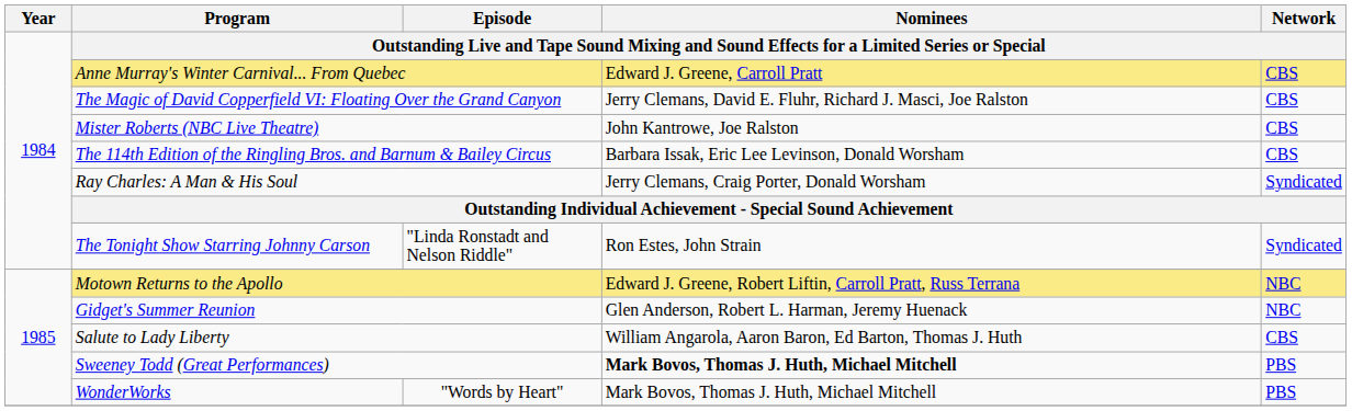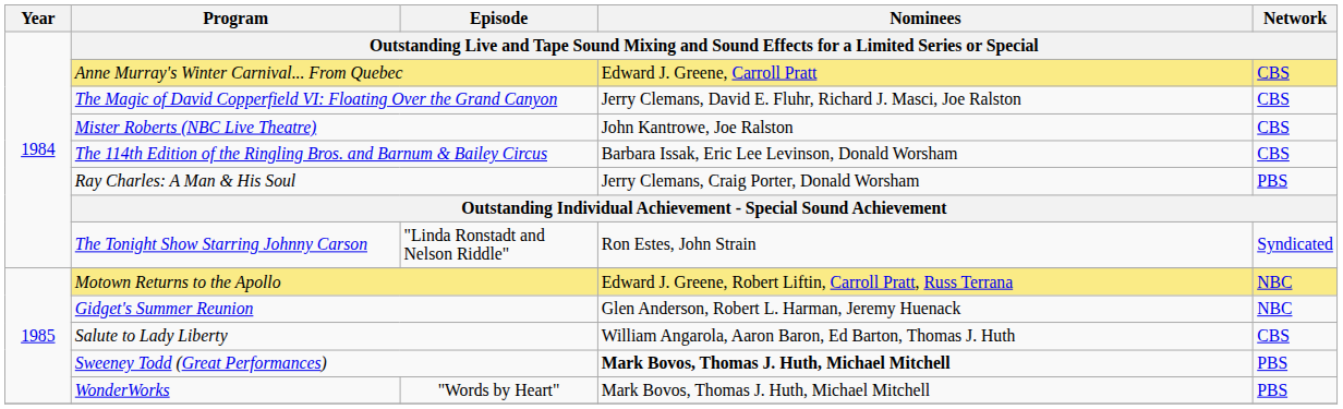 <table class="wikitable">
 <tr>
 <th width="5%">Year</th>
 <th width="25%">Program</th>
 <th width="15%">Episode</th>
 <th width="50%">Nominees</th>
 <th width="5%">Network</th>
 </tr>
 <tr>
 <td rowspan=8 style="text-align:center"><a href='#'>1984</a></td>
 <th colspan="4">Outstanding Live and Tape Sound Mixing and Sound Effects for a Limited Series or Special</th>
 </tr>
 <tr style="background:#FAEB86;">
 <td colspan=2><em>Anne Murray's Winter Carnival... From Quebec</em></td>
 <td>Edward J. Greene, <a href='#'>Carroll Pratt</a></td>
 <td><a href='#'>CBS</a></td>
 </tr>
 <tr>
 <td colspan=2><em><a href='#'>The Magic of David Copperfield VI: Floating Over the Grand Canyon</a></em></td>
 <td>Jerry Clemans, David E. Fluhr, Richard J. Masci, Joe Ralston</td>
 <td><a href='#'>CBS</a></td>
 </tr>
 <tr>
 <td colspan=2><em><a href='#'>Mister Roberts (NBC Live Theatre)</a></em></td>
 <td>John Kantrowe, Joe Ralston</td>
 <td><a href='#'>CBS</a></td>
 </tr>
 <tr>
 <td colspan=2><em><a href='#'>The 114th Edition of the Ringling Bros. and Barnum & Bailey Circus</a></em></td>
 <td>Barbara Issak, Eric Lee Levinson, Donald Worsham</td>
 <td><a href='#'>CBS</a></td>
 </tr>
 <tr>
 <td colspan=2><em>Ray Charles: A Man & His Soul</em></td>
 <td>Jerry Clemans, Craig Porter, Donald Worsham</td>
-<td><a href='#'>Syndicated</a></td>
+<td><a href='#'>PBS</a></td>
 </tr>
 <tr>
 <th colspan="4">Outstanding Individual Achievement - Special Sound Achievement</th>
 </tr>
 <tr>
 <td><em><a href='#'>The Tonight Show Starring Johnny Carson</a></em></td>
 <td>"Linda Ronstadt and Nelson Riddle"</td>
 <td>Ron Estes, John Strain</td>
 <td><a href='#'>Syndicated</a></td>
 </tr>
 <tr>
 <td rowspan="6" style="text-align:center;"><a href='#'>1985</a><br></td>
 </tr>
 <tr style="background:#FAEB86;">
 <td colspan=2><em>Motown Returns to the Apollo</em></td>
 <td>Edward J. Greene, Robert Liftin, <a href='#'>Carroll Pratt</a>, <a href='#'>Russ Terrana</a></td>
 <td><a href='#'>NBC</a></td>
 </tr>
 <tr>
 <td colspan=2><em><a href='#'>Gidget's Summer Reunion</a></em></td>
 <td>Glen Anderson, Robert L. Harman, Jeremy Huenack</td>
 <td><a href='#'>NBC</a></td>
 </tr>
 <tr>
 <td colspan=2><em>Salute to Lady Liberty</em></td>
 <td>William Angarola, Aaron Baron, Ed Barton, Thomas J. Huth</td>
 <td><a href='#'>CBS</a></td>
 </tr>
 <tr>
 <td colspan=2><em><a href='#'>Sweeney Todd</a> (<a href='#'>Great Performances</a>)</em></td>
 <td><strong>Mark Bovos, Thomas J. Huth, Michael Mitchell</strong></td>
 <td><a href='#'>PBS</a></td>
 </tr>
 <tr>
 <td><em><a href='#'>WonderWorks</a></em></td>
 <td align="center">"Words by Heart"</td>
 <td>Mark Bovos, Thomas J. Huth, Michael Mitchell</td>
 <td><a href='#'>PBS</a></td>
 </tr>
 <tr>
 </tr>
 </table>
